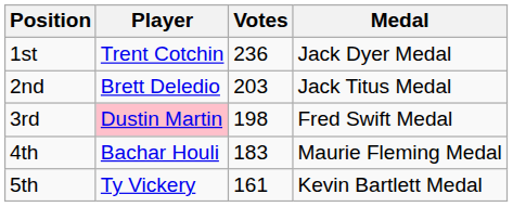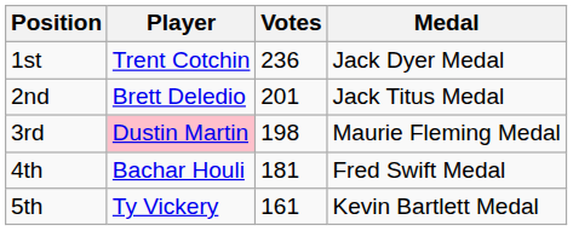 <table class="wikitable">
 <tr>
 <th>Position</th>
 <th>Player</th>
 <th>Votes</th>
 <th>Medal</th>
 </tr>
 <tr>
 <td>1st</td>
 <td><a href='#'>Trent Cotchin</a></td>
 <td>236</td>
 <td>Jack Dyer Medal</td>
 </tr>
 <tr>
 <td>2nd</td>
 <td><a href='#'>Brett Deledio</a></td>
-<td>203</td>
+<td>201</td>
 <td>Jack Titus Medal</td>
 </tr>
 <tr>
 <td>3rd</td>
 <td style="background: pink;"><a href='#'>Dustin Martin</a></td>
 <td>198</td>
-<td>Fred Swift Medal</td>
+<td>Maurie Fleming Medal</td>
 </tr>
 <tr>
 <td>4th</td>
 <td><a href='#'>Bachar Houli</a></td>
-<td>183</td>
-<td>Maurie Fleming Medal</td>
+<td>181</td>
+<td>Fred Swift Medal</td>
 </tr>
 <tr>
 <td>5th</td>
 <td><a href='#'>Ty Vickery</a></td>
 <td>161</td>
 <td>Kevin Bartlett Medal</td>
 </tr>
 </table>
